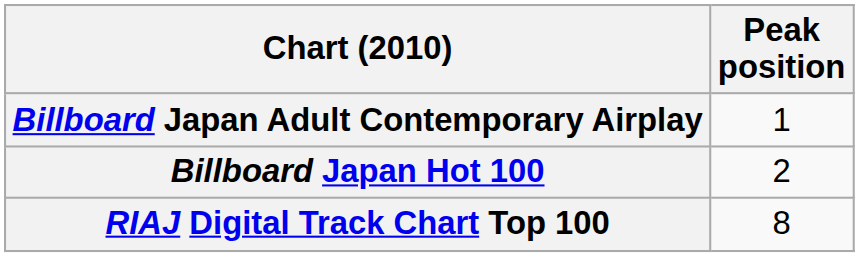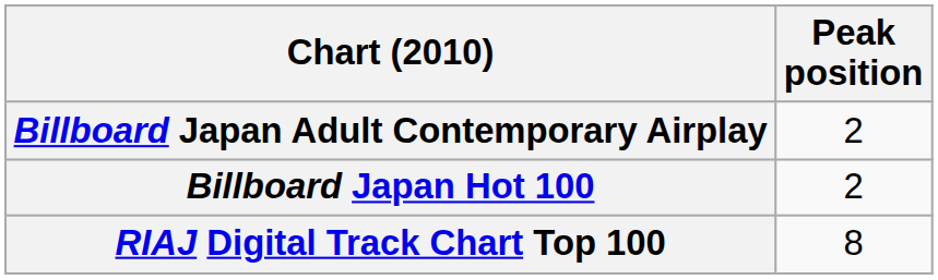 <table class="wikitable plainrowheaders">
 <tr>
 <th>Chart (2010)</th>
 <th>Peak<br>position</th>
 </tr>
 <tr>
 <th scope="row"><em><a href='#'>Billboard</a></em> Japan Adult Contemporary Airplay</th>
-<td align="center">1</td>
+<td align="center">2</td>
 </tr>
 <tr>
 <th scope="row"><em>Billboard</em> <a href='#'>Japan Hot 100</a></th>
 <td align="center">2</td>
 </tr>
 <tr>
 <th scope="row"><em><a href='#'>RIAJ</a></em> <a href='#'>Digital Track Chart</a> Top 100</th>
 <td align="center">8</td>
 </tr>
 </table>
